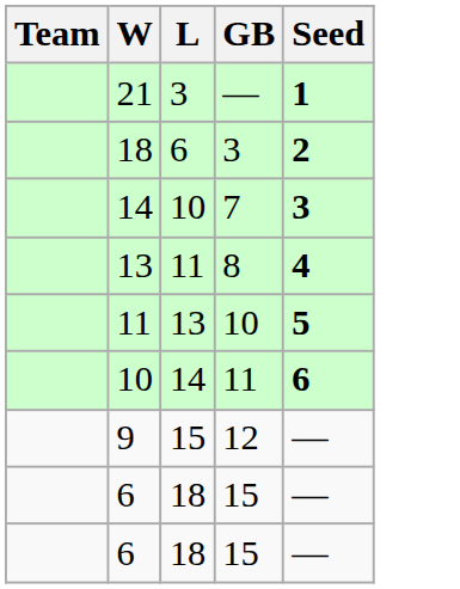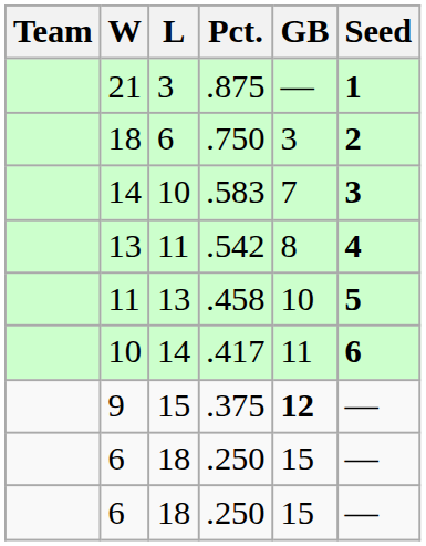 <table class=wikitable>
 <tr>
 <th>Team</th>
 <th>W</th>
 <th>L</th>
+<th>Pct.</th>
 <th>GB</th>
 <th>Seed</th>
 </tr>
 <tr bgcolor=ccffcc>
 <td></td>
 <td>21</td>
 <td>3</td>
+<td>.875</td>
 <td>—</td>
 <td><strong>1</strong></td>
 </tr>
 <tr bgcolor=ccffcc>
 <td></td>
 <td>18</td>
 <td>6</td>
+<td>.750</td>
 <td>3</td>
 <td><strong>2</strong></td>
 </tr>
 <tr bgcolor=ccffcc>
 <td></td>
 <td>14</td>
 <td>10</td>
+<td>.583</td>
 <td>7</td>
 <td><strong>3</strong></td>
 </tr>
 <tr bgcolor=ccffcc>
 <td></td>
 <td>13</td>
 <td>11</td>
+<td>.542</td>
 <td>8</td>
 <td><strong>4</strong></td>
 </tr>
 <tr bgcolor=ccffcc>
 <td></td>
 <td>11</td>
 <td>13</td>
+<td>.458</td>
 <td>10</td>
 <td><strong>5</strong></td>
 </tr>
 <tr bgcolor=ccffcc>
 <td></td>
 <td>10</td>
 <td>14</td>
+<td>.417</td>
 <td>11</td>
 <td><strong>6</strong></td>
 </tr>
 <tr>
 <td></td>
 <td>9</td>
 <td>15</td>
-<td>12</td>
+<td>.375</td>
+<td><strong>12</strong></td>
 <td>—</td>
 </tr>
 <tr>
 <td></td>
 <td>6</td>
 <td>18</td>
+<td>.250</td>
 <td>15</td>
 <td>—</td>
 </tr>
 <tr>
 <td></td>
 <td>6</td>
 <td>18</td>
+<td>.250</td>
 <td>15</td>
 <td>—</td>
 </tr>
 </table>
